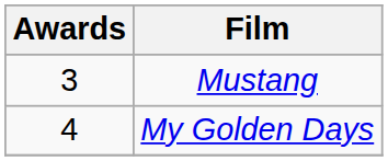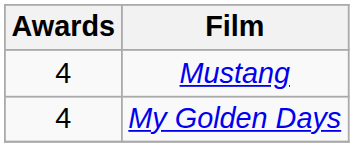 <table class="wikitable" style="text-align:center;">
 <tr>
 <th width="55">Awards</th>
 <th align="center">Film</th>
 </tr>
 <tr>
-<td style="text-align:center">3</td>
+<td style="text-align:center">4</td>
 <td><em><a href='#'>Mustang</a></em></td>
 </tr>
 <tr>
 <td style="text-align:center">4</td>
 <td><em><a href='#'>My Golden Days</a></em></td>
 </tr>
 <tr>
 </tr>
 </table>
